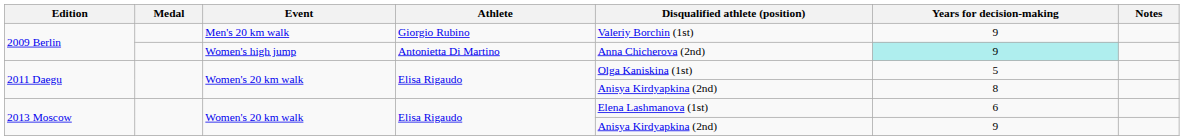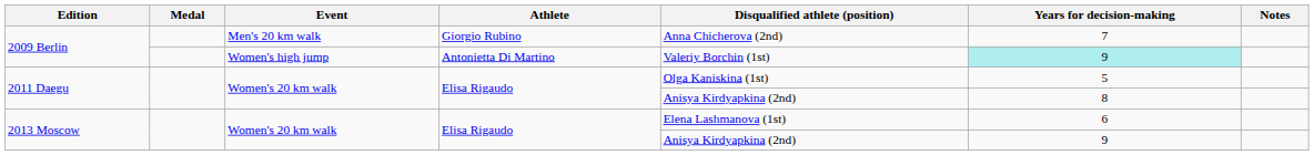 <table class="wikitable" style="width:75%; font-size:90%; text-align:left;">
 <tr>
 <th>Edition</th>
 <th>Medal</th>
 <th>Event</th>
 <th>Athlete</th>
 <th>Disqualified athlete (position)</th>
 <th>Years for decision-making</th>
 <th>Notes</th>
 </tr>
 <tr>
 <td rowspan=2> <a href='#'>2009 Berlin</a></td>
 <td align=center></td>
 <td><a href='#'>Men's 20 km walk</a></td>
 <td><a href='#'>Giorgio Rubino</a></td>
-<td> <a href='#'>Valeriy Borchin</a> (1st)</td>
-<td align=center>9</td>
+<td> <a href='#'>Anna Chicherova</a> (2nd)</td>
+<td align=center>7</td>
 <td></td>
 </tr>
 <tr>
 <td align=center></td>
 <td><a href='#'>Women's high jump</a></td>
 <td><a href='#'>Antonietta Di Martino</a></td>
-<td> <a href='#'>Anna Chicherova</a> (2nd)</td>
+<td> <a href='#'>Valeriy Borchin</a> (1st)</td>
 <td align=center style="background: paleturquoise;">9</td>
 <td></td>
 </tr>
 <tr>
 <td rowspan=2> <a href='#'>2011 Daegu</a></td>
 <td align=center rowspan=2></td>
 <td rowspan=2><a href='#'>Women's 20 km walk</a></td>
 <td rowspan=2><a href='#'>Elisa Rigaudo</a></td>
 <td> <a href='#'>Olga Kaniskina</a> (1st)</td>
 <td align=center>5</td>
 <td></td>
 </tr>
 <tr>
 <td> <a href='#'>Anisya Kirdyapkina</a> (2nd)</td>
 <td align=center>8</td>
 <td></td>
 </tr>
 <tr>
 <td rowspan=2> <a href='#'>2013 Moscow</a></td>
 <td align=center rowspan=2></td>
 <td rowspan=2><a href='#'>Women's 20 km walk</a></td>
 <td rowspan=2><a href='#'>Elisa Rigaudo</a></td>
 <td> <a href='#'>Elena Lashmanova</a> (1st)</td>
 <td align=center>6</td>
 <td></td>
 </tr>
 <tr>
 <td> <a href='#'>Anisya Kirdyapkina</a> (2nd)</td>
 <td align=center>9</td>
 <td></td>
 </tr>
 </table>
